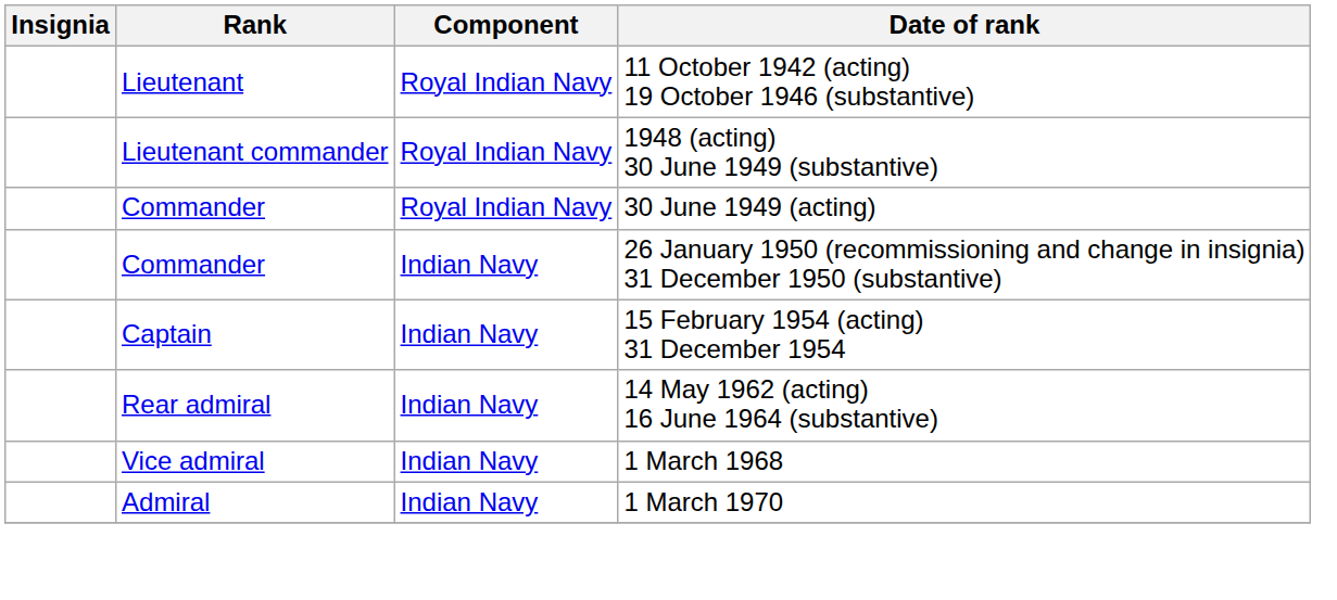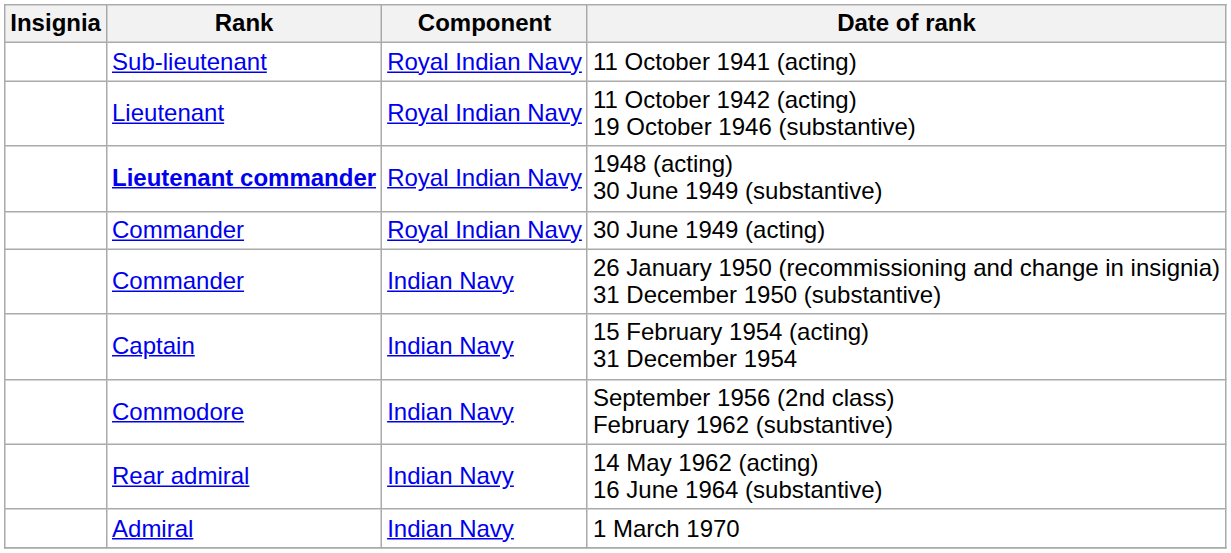 <table class="wikitable" style="background:white">
 <tr>
 <th>Insignia</th>
 <th>Rank</th>
 <th>Component</th>
 <th>Date of rank</th>
 </tr>
 <tr>
 <td align="center"></td>
+<td><a href='#'>Sub-lieutenant</a></td>
+<td><a href='#'>Royal Indian Navy</a></td>
+<td>11 October 1941 (acting)</td>
+</tr>
+<tr>
+<td align="center"></td>
 <td><a href='#'>Lieutenant</a></td>
 <td><a href='#'>Royal Indian Navy</a></td>
 <td>11 October 1942 (acting)<br>19 October 1946 (substantive)</td>
 </tr>
 <tr>
 <td align="center"></td>
-<td><a href='#'>Lieutenant commander</a></td>
+<td><strong><a href='#'>Lieutenant commander</a></strong></td>
 <td><a href='#'>Royal Indian Navy</a></td>
 <td>1948 (acting)<br>30 June 1949 (substantive)</td>
 </tr>
 <tr>
 <td align="center"></td>
 <td><a href='#'>Commander</a></td>
 <td><a href='#'>Royal Indian Navy</a></td>
 <td>30 June 1949 (acting)</td>
 </tr>
 <tr>
 <td align="center"></td>
 <td><a href='#'>Commander</a></td>
 <td><a href='#'>Indian Navy</a></td>
 <td>26 January 1950 (recommissioning and change in insignia)<br>31 December 1950 (substantive)</td>
 </tr>
 <tr>
 <td align="center"> </td>
 <td><a href='#'>Captain</a></td>
 <td><a href='#'>Indian Navy</a></td>
 <td>15 February 1954 (acting)<br>31 December 1954</td>
 </tr>
 <tr>
 <td align="center"> </td>
+<td><a href='#'>Commodore</a></td>
+<td><a href='#'>Indian Navy</a></td>
+<td>September 1956 (2nd class)<br>February 1962 (substantive)</td>
+</tr>
+<tr>
+<td align="center"> </td>
 <td><a href='#'>Rear admiral</a></td>
 <td><a href='#'>Indian Navy</a></td>
 <td>14 May 1962 (acting)<br>16 June 1964 (substantive)</td>
-</tr>
-<tr>
-<td align="center"> </td>
-<td><a href='#'>Vice admiral</a></td>
-<td><a href='#'>Indian Navy</a></td>
-<td>1 March 1968</td>
 </tr>
 <tr>
 <td align="center"> </td>
 <td><a href='#'>Admiral</a></td>
 <td><a href='#'>Indian Navy</a></td>
 <td>1 March 1970</td>
 </tr>
 <tr>
 </tr>
 </table>
